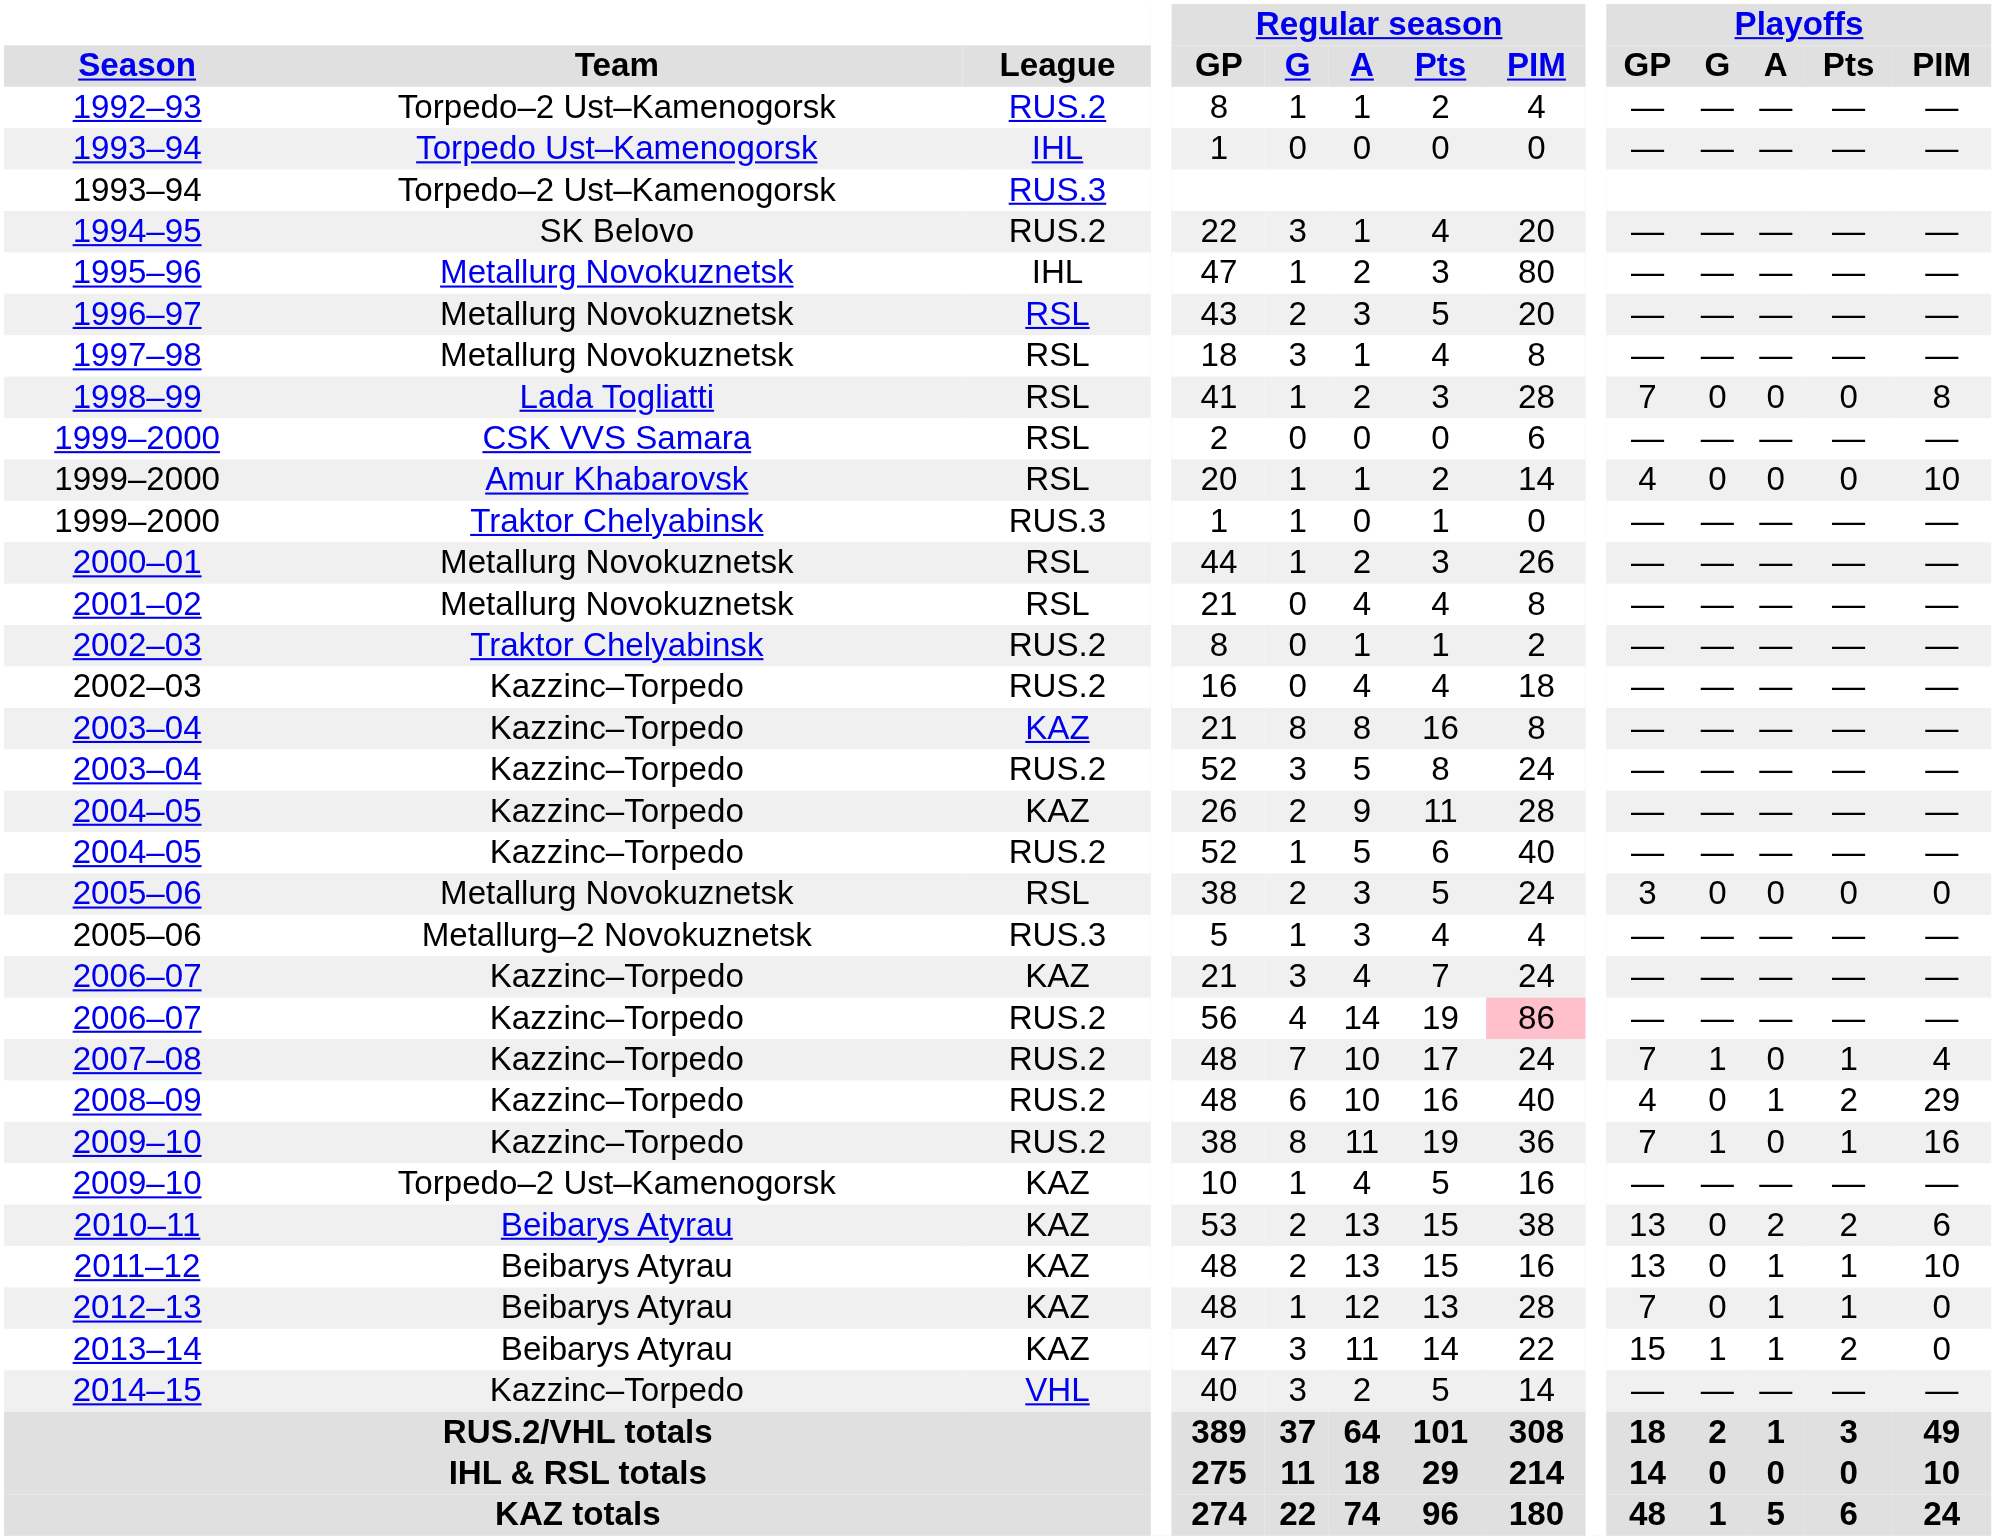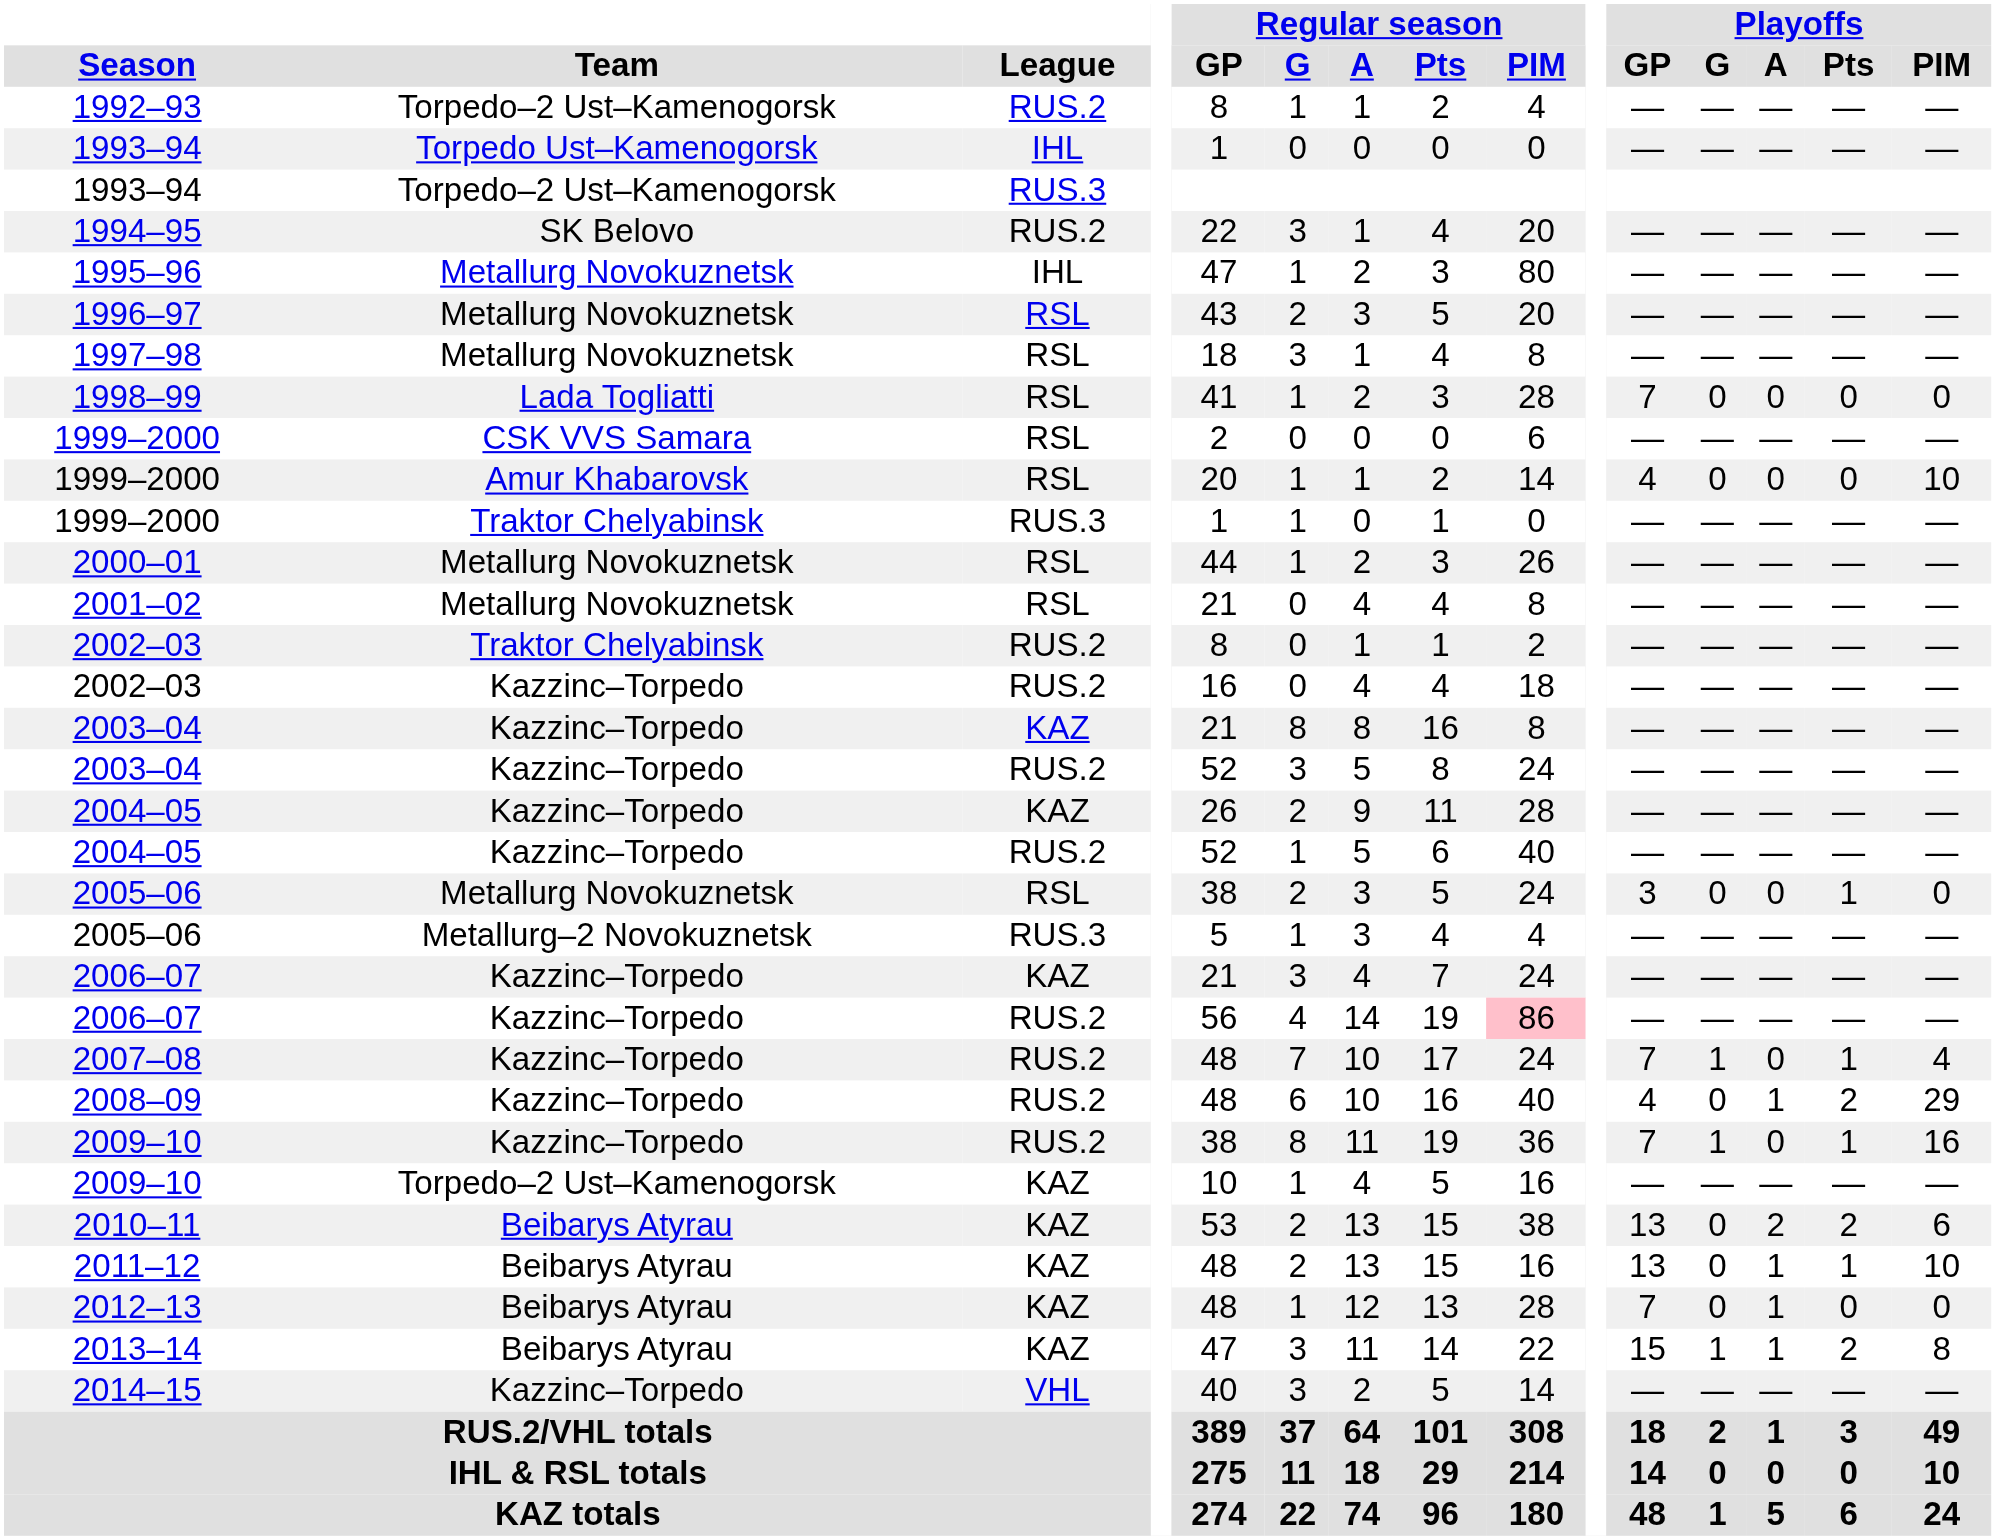 <table border="0" cellpadding="1" cellspacing="0" style="text-align:center; width:60em">
 <tr bgcolor="#e0e0e0">
 <th colspan="3" bgcolor="#ffffff"> </th>
 <th rowspan="99" bgcolor="#ffffff"> </th>
 <th colspan="5"><a href='#'>Regular season</a></th>
 <th rowspan="99" bgcolor="#ffffff"> </th>
 <th colspan="5"><a href='#'>Playoffs</a></th>
 </tr>
 <tr bgcolor="#e0e0e0">
 <th><a href='#'>Season</a></th>
 <th>Team</th>
 <th>League</th>
 <th>GP</th>
 <th><a href='#'>G</a></th>
 <th><a href='#'>A</a></th>
 <th><a href='#'>Pts</a></th>
 <th><a href='#'>PIM</a></th>
 <th>GP</th>
 <th>G</th>
 <th>A</th>
 <th>Pts</th>
 <th>PIM</th>
 </tr>
 <tr>
 <td><a href='#'>1992–93</a></td>
 <td>Torpedo–2 Ust–Kamenogorsk</td>
 <td><a href='#'>RUS.2</a></td>
 <td>8</td>
 <td>1</td>
 <td>1</td>
 <td>2</td>
 <td>4</td>
 <td>—</td>
 <td>—</td>
 <td>—</td>
 <td>—</td>
 <td>—</td>
 </tr>
 <tr bgcolor="#f0f0f0">
 <td><a href='#'>1993–94</a></td>
 <td><a href='#'>Torpedo Ust–Kamenogorsk</a></td>
 <td><a href='#'>IHL</a></td>
 <td>1</td>
 <td>0</td>
 <td>0</td>
 <td>0</td>
 <td>0</td>
 <td>—</td>
 <td>—</td>
 <td>—</td>
 <td>—</td>
 <td>—</td>
 </tr>
 <tr>
 <td>1993–94</td>
 <td>Torpedo–2 Ust–Kamenogorsk</td>
 <td><a href='#'>RUS.3</a></td>
 <td></td>
 <td></td>
 <td></td>
 <td></td>
 <td></td>
 <td></td>
 <td></td>
 <td></td>
 <td></td>
 <td></td>
 </tr>
 <tr bgcolor="#f0f0f0">
 <td><a href='#'>1994–95</a></td>
 <td>SK Belovo</td>
 <td>RUS.2</td>
 <td>22</td>
 <td>3</td>
 <td>1</td>
 <td>4</td>
 <td>20</td>
 <td>—</td>
 <td>—</td>
 <td>—</td>
 <td>—</td>
 <td>—</td>
 </tr>
 <tr>
 <td><a href='#'>1995–96</a></td>
 <td><a href='#'>Metallurg Novokuznetsk</a></td>
 <td>IHL</td>
 <td>47</td>
 <td>1</td>
 <td>2</td>
 <td>3</td>
 <td>80</td>
 <td>—</td>
 <td>—</td>
 <td>—</td>
 <td>—</td>
 <td>—</td>
 </tr>
 <tr bgcolor="#f0f0f0">
 <td><a href='#'>1996–97</a></td>
 <td>Metallurg Novokuznetsk</td>
 <td><a href='#'>RSL</a></td>
 <td>43</td>
 <td>2</td>
 <td>3</td>
 <td>5</td>
 <td>20</td>
 <td>—</td>
 <td>—</td>
 <td>—</td>
 <td>—</td>
 <td>—</td>
 </tr>
 <tr>
 <td><a href='#'>1997–98</a></td>
 <td>Metallurg Novokuznetsk</td>
 <td>RSL</td>
 <td>18</td>
 <td>3</td>
 <td>1</td>
 <td>4</td>
 <td>8</td>
 <td>—</td>
 <td>—</td>
 <td>—</td>
 <td>—</td>
 <td>—</td>
 </tr>
 <tr bgcolor="#f0f0f0">
 <td><a href='#'>1998–99</a></td>
 <td><a href='#'>Lada Togliatti</a></td>
 <td>RSL</td>
 <td>41</td>
 <td>1</td>
 <td>2</td>
 <td>3</td>
 <td>28</td>
 <td>7</td>
 <td>0</td>
 <td>0</td>
 <td>0</td>
-<td>8</td>
+<td>0</td>
 </tr>
 <tr>
 <td><a href='#'>1999–2000</a></td>
 <td><a href='#'>CSK VVS Samara</a></td>
 <td>RSL</td>
 <td>2</td>
 <td>0</td>
 <td>0</td>
 <td>0</td>
 <td>6</td>
 <td>—</td>
 <td>—</td>
 <td>—</td>
 <td>—</td>
 <td>—</td>
 </tr>
 <tr bgcolor="#f0f0f0">
 <td>1999–2000</td>
 <td><a href='#'>Amur Khabarovsk</a></td>
 <td>RSL</td>
 <td>20</td>
 <td>1</td>
 <td>1</td>
 <td>2</td>
 <td>14</td>
 <td>4</td>
 <td>0</td>
 <td>0</td>
 <td>0</td>
 <td>10</td>
 </tr>
 <tr>
 <td>1999–2000</td>
 <td><a href='#'>Traktor Chelyabinsk</a></td>
 <td>RUS.3</td>
 <td>1</td>
 <td>1</td>
 <td>0</td>
 <td>1</td>
 <td>0</td>
 <td>—</td>
 <td>—</td>
 <td>—</td>
 <td>—</td>
 <td>—</td>
 </tr>
 <tr bgcolor="#f0f0f0">
 <td><a href='#'>2000–01</a></td>
 <td>Metallurg Novokuznetsk</td>
 <td>RSL</td>
 <td>44</td>
 <td>1</td>
 <td>2</td>
 <td>3</td>
 <td>26</td>
 <td>—</td>
 <td>—</td>
 <td>—</td>
 <td>—</td>
 <td>—</td>
 </tr>
 <tr>
 <td><a href='#'>2001–02</a></td>
 <td>Metallurg Novokuznetsk</td>
 <td>RSL</td>
 <td>21</td>
 <td>0</td>
 <td>4</td>
 <td>4</td>
 <td>8</td>
 <td>—</td>
 <td>—</td>
 <td>—</td>
 <td>—</td>
 <td>—</td>
 </tr>
 <tr bgcolor="#f0f0f0">
 <td><a href='#'>2002–03</a></td>
 <td><a href='#'>Traktor Chelyabinsk</a></td>
 <td>RUS.2</td>
 <td>8</td>
 <td>0</td>
 <td>1</td>
 <td>1</td>
 <td>2</td>
 <td>—</td>
 <td>—</td>
 <td>—</td>
 <td>—</td>
 <td>—</td>
 </tr>
 <tr>
 <td>2002–03</td>
 <td>Kazzinc–Torpedo</td>
 <td>RUS.2</td>
 <td>16</td>
 <td>0</td>
 <td>4</td>
 <td>4</td>
 <td>18</td>
 <td>—</td>
 <td>—</td>
 <td>—</td>
 <td>—</td>
 <td>—</td>
 </tr>
 <tr bgcolor="#f0f0f0">
 <td><a href='#'>2003–04</a></td>
 <td>Kazzinc–Torpedo</td>
 <td><a href='#'>KAZ</a></td>
 <td>21</td>
 <td>8</td>
 <td>8</td>
 <td>16</td>
 <td>8</td>
 <td>—</td>
 <td>—</td>
 <td>—</td>
 <td>—</td>
 <td>—</td>
 </tr>
 <tr>
 <td><a href='#'>2003–04</a></td>
 <td>Kazzinc–Torpedo</td>
 <td>RUS.2</td>
 <td>52</td>
 <td>3</td>
 <td>5</td>
 <td>8</td>
 <td>24</td>
 <td>—</td>
 <td>—</td>
 <td>—</td>
 <td>—</td>
 <td>—</td>
 </tr>
 <tr bgcolor="#f0f0f0">
 <td><a href='#'>2004–05</a></td>
 <td>Kazzinc–Torpedo</td>
 <td>KAZ</td>
 <td>26</td>
 <td>2</td>
 <td>9</td>
 <td>11</td>
 <td>28</td>
 <td>—</td>
 <td>—</td>
 <td>—</td>
 <td>—</td>
 <td>—</td>
 </tr>
 <tr>
 <td><a href='#'>2004–05</a></td>
 <td>Kazzinc–Torpedo</td>
 <td>RUS.2</td>
 <td>52</td>
 <td>1</td>
 <td>5</td>
 <td>6</td>
 <td>40</td>
 <td>—</td>
 <td>—</td>
 <td>—</td>
 <td>—</td>
 <td>—</td>
 </tr>
 <tr bgcolor="#f0f0f0">
 <td><a href='#'>2005–06</a></td>
 <td>Metallurg Novokuznetsk</td>
 <td>RSL</td>
 <td>38</td>
 <td>2</td>
 <td>3</td>
 <td>5</td>
 <td>24</td>
 <td>3</td>
 <td>0</td>
 <td>0</td>
-<td>0</td>
+<td>1</td>
 <td>0</td>
 </tr>
 <tr>
 <td>2005–06</td>
 <td>Metallurg–2 Novokuznetsk</td>
 <td>RUS.3</td>
 <td>5</td>
 <td>1</td>
 <td>3</td>
 <td>4</td>
 <td>4</td>
 <td>—</td>
 <td>—</td>
 <td>—</td>
 <td>—</td>
 <td>—</td>
 </tr>
 <tr bgcolor="#f0f0f0">
 <td><a href='#'>2006–07</a></td>
 <td>Kazzinc–Torpedo</td>
 <td>KAZ</td>
 <td>21</td>
 <td>3</td>
 <td>4</td>
 <td>7</td>
 <td>24</td>
 <td>—</td>
 <td>—</td>
 <td>—</td>
 <td>—</td>
 <td>—</td>
 </tr>
 <tr>
 <td><a href='#'>2006–07</a></td>
 <td>Kazzinc–Torpedo</td>
 <td>RUS.2</td>
 <td>56</td>
 <td>4</td>
 <td>14</td>
 <td>19</td>
 <td style="background: pink;">86</td>
 <td>—</td>
 <td>—</td>
 <td>—</td>
 <td>—</td>
 <td>—</td>
 </tr>
 <tr bgcolor="#f0f0f0">
 <td><a href='#'>2007–08</a></td>
 <td>Kazzinc–Torpedo</td>
 <td>RUS.2</td>
 <td>48</td>
 <td>7</td>
 <td>10</td>
 <td>17</td>
 <td>24</td>
 <td>7</td>
 <td>1</td>
 <td>0</td>
 <td>1</td>
 <td>4</td>
 </tr>
 <tr>
 <td><a href='#'>2008–09</a></td>
 <td>Kazzinc–Torpedo</td>
 <td>RUS.2</td>
 <td>48</td>
 <td>6</td>
 <td>10</td>
 <td>16</td>
 <td>40</td>
 <td>4</td>
 <td>0</td>
 <td>1</td>
 <td>2</td>
 <td>29</td>
 </tr>
 <tr bgcolor="#f0f0f0">
 <td><a href='#'>2009–10</a></td>
 <td>Kazzinc–Torpedo</td>
 <td>RUS.2</td>
 <td>38</td>
 <td>8</td>
 <td>11</td>
 <td>19</td>
 <td>36</td>
 <td>7</td>
 <td>1</td>
 <td>0</td>
 <td>1</td>
 <td>16</td>
 </tr>
 <tr>
 <td><a href='#'>2009–10</a></td>
 <td>Torpedo–2 Ust–Kamenogorsk</td>
 <td>KAZ</td>
 <td>10</td>
 <td>1</td>
 <td>4</td>
 <td>5</td>
 <td>16</td>
 <td>—</td>
 <td>—</td>
 <td>—</td>
 <td>—</td>
 <td>—</td>
 </tr>
 <tr bgcolor="#f0f0f0">
 <td><a href='#'>2010–11</a></td>
 <td><a href='#'>Beibarys Atyrau</a></td>
 <td>KAZ</td>
 <td>53</td>
 <td>2</td>
 <td>13</td>
 <td>15</td>
 <td>38</td>
 <td>13</td>
 <td>0</td>
 <td>2</td>
 <td>2</td>
 <td>6</td>
 </tr>
 <tr>
 <td><a href='#'>2011–12</a></td>
 <td>Beibarys Atyrau</td>
 <td>KAZ</td>
 <td>48</td>
 <td>2</td>
 <td>13</td>
 <td>15</td>
 <td>16</td>
 <td>13</td>
 <td>0</td>
 <td>1</td>
 <td>1</td>
 <td>10</td>
 </tr>
 <tr bgcolor="#f0f0f0">
 <td><a href='#'>2012–13</a></td>
 <td>Beibarys Atyrau</td>
 <td>KAZ</td>
 <td>48</td>
 <td>1</td>
 <td>12</td>
 <td>13</td>
 <td>28</td>
 <td>7</td>
 <td>0</td>
 <td>1</td>
-<td>1</td>
+<td>0</td>
 <td>0</td>
 </tr>
 <tr>
 <td><a href='#'>2013–14</a></td>
 <td>Beibarys Atyrau</td>
 <td>KAZ</td>
 <td>47</td>
 <td>3</td>
 <td>11</td>
 <td>14</td>
 <td>22</td>
 <td>15</td>
 <td>1</td>
 <td>1</td>
 <td>2</td>
-<td>0</td>
+<td>8</td>
 </tr>
 <tr bgcolor="#f0f0f0">
 <td><a href='#'>2014–15</a></td>
 <td>Kazzinc–Torpedo</td>
 <td><a href='#'>VHL</a></td>
 <td>40</td>
 <td>3</td>
 <td>2</td>
 <td>5</td>
 <td>14</td>
 <td>—</td>
 <td>—</td>
 <td>—</td>
 <td>—</td>
 <td>—</td>
 </tr>
 <tr bgcolor="#e0e0e0">
 <th colspan="3">RUS.2/VHL totals</th>
 <th>389</th>
 <th>37</th>
 <th>64</th>
 <th>101</th>
 <th>308</th>
 <th>18</th>
 <th>2</th>
 <th>1</th>
 <th>3</th>
 <th>49</th>
 </tr>
 <tr bgcolor="#e0e0e0">
 <th colspan="3">IHL & RSL totals</th>
 <th>275</th>
 <th>11</th>
 <th>18</th>
 <th>29</th>
 <th>214</th>
 <th>14</th>
 <th>0</th>
 <th>0</th>
 <th>0</th>
 <th>10</th>
 </tr>
 <tr bgcolor="#e0e0e0">
 <th colspan="3">KAZ totals</th>
 <th>274</th>
 <th>22</th>
 <th>74</th>
 <th>96</th>
 <th>180</th>
 <th>48</th>
 <th>1</th>
 <th>5</th>
 <th>6</th>
 <th>24</th>
 </tr>
 </table>
